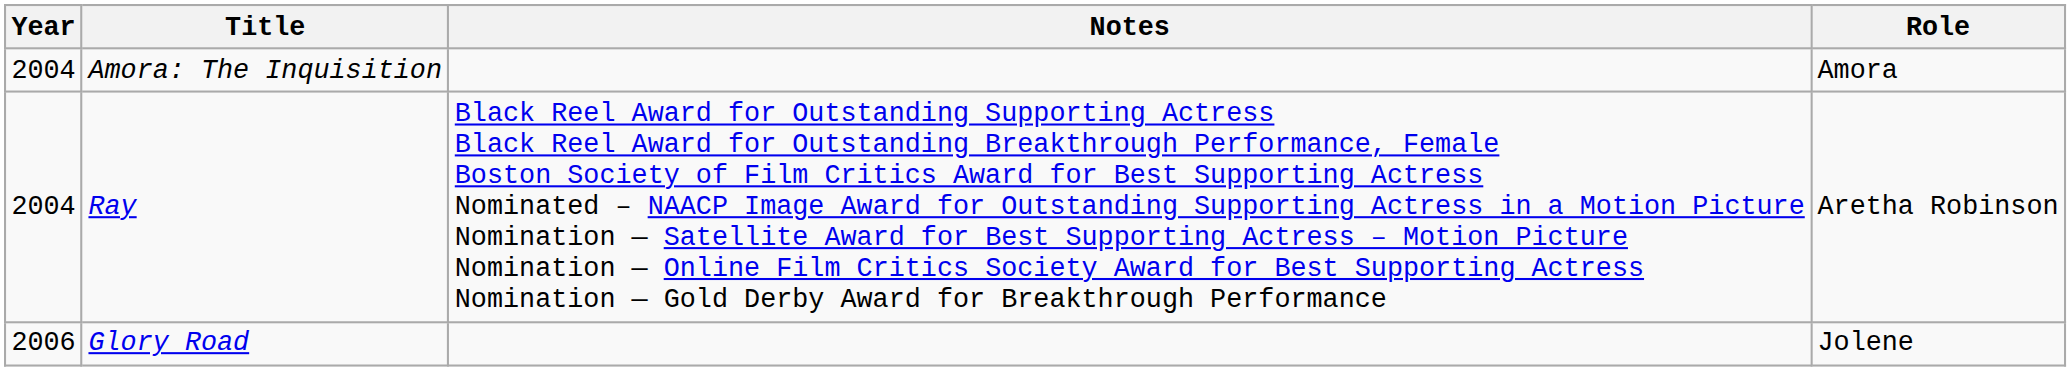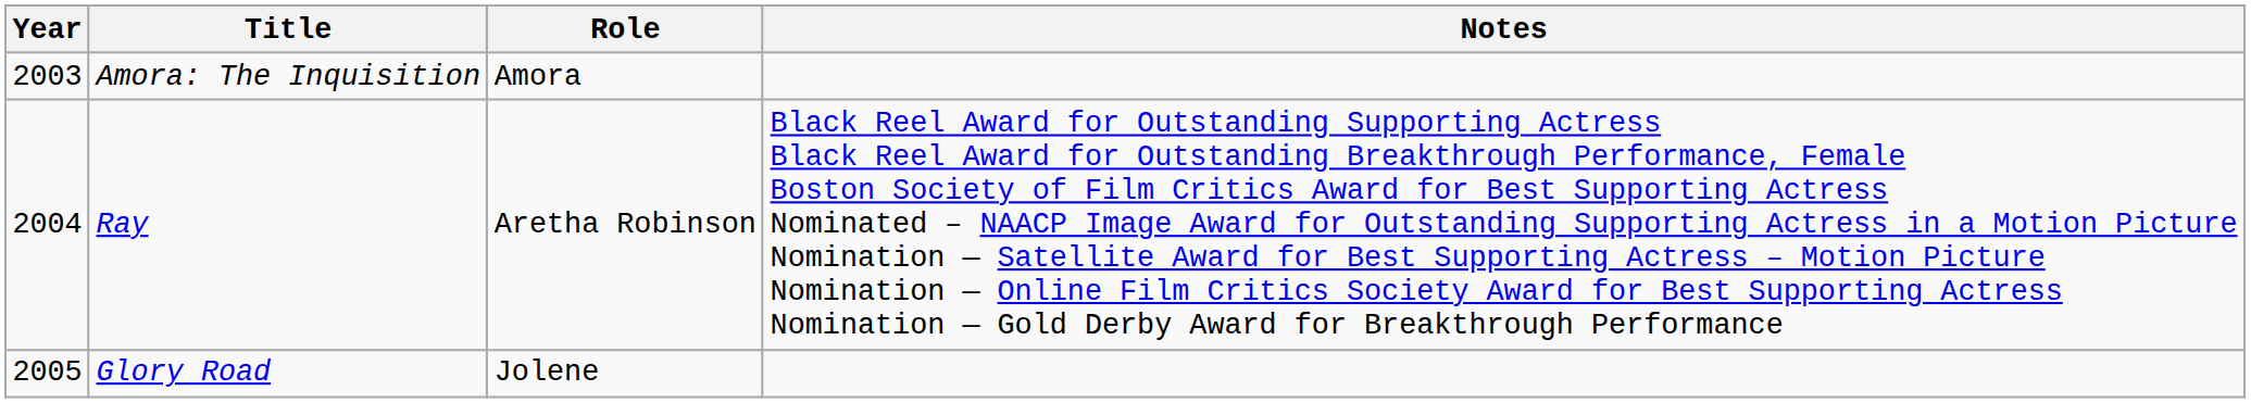 <table class="wikitable sortable">
 <tr>
 <th>Year</th>
 <th>Title</th>
+<th>Role</th>
 <th class="unsortable">Notes</th>
-<th>Role</th>
 </tr>
 <tr>
-<td>2004</td>
+<td>2003</td>
 <td><em>Amora: The Inquisition</em></td>
+<td>Amora</td>
 <td></td>
-<td>Amora</td>
 </tr>
 <tr>
 <td>2004</td>
 <td><em><a href='#'>Ray</a></em></td>
+<td>Aretha Robinson</td>
 <td><a href='#'>Black Reel Award for Outstanding Supporting Actress</a><br><a href='#'>Black Reel Award for Outstanding Breakthrough Performance, Female</a><br><a href='#'>Boston Society of Film Critics Award for Best Supporting Actress</a><br>Nominated – <a href='#'>NAACP Image Award for Outstanding Supporting Actress in a Motion Picture</a><br>Nomination — <a href='#'>Satellite Award for Best Supporting Actress – Motion Picture</a><br>Nomination — <a href='#'>Online Film Critics Society Award for Best Supporting Actress</a><br>Nomination — Gold Derby Award for Breakthrough Performance</td>
-<td>Aretha Robinson</td>
 </tr>
 <tr>
-<td>2006</td>
+<td>2005</td>
 <td><em><a href='#'>Glory Road</a></em></td>
+<td>Jolene</td>
 <td></td>
-<td>Jolene</td>
 </tr>
 </table>
